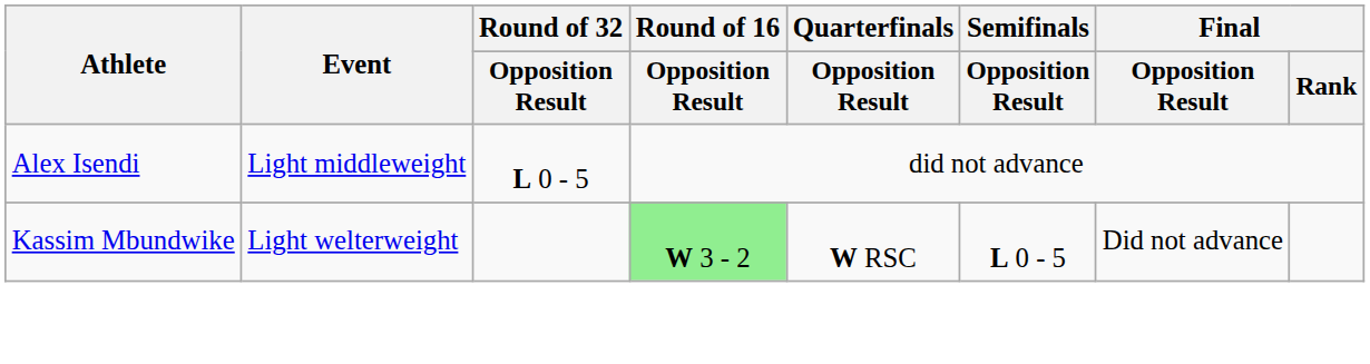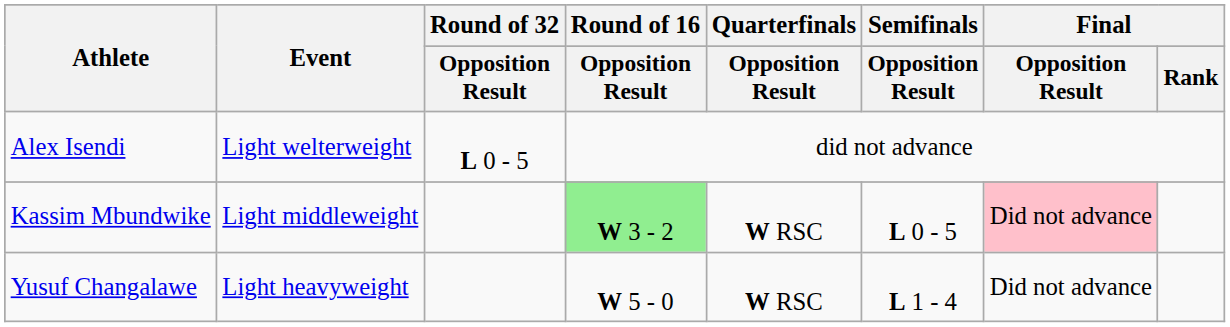 <table class="wikitable" style="font-size:90%; text-align:center">
 <tr>
 <th rowspan=2>Athlete</th>
 <th rowspan=2>Event</th>
 <th>Round of 32</th>
 <th>Round of 16</th>
 <th>Quarterfinals</th>
 <th>Semifinals</th>
 <th colspan=2>Final</th>
 </tr>
 <tr style="font-size:95%">
 <th>Opposition<br>Result</th>
 <th>Opposition<br>Result</th>
 <th>Opposition<br>Result</th>
 <th>Opposition<br>Result</th>
 <th>Opposition<br>Result</th>
 <th>Rank</th>
 </tr>
 <tr>
 <td align=left><a href='#'>Alex Isendi</a></td>
-<td align=left><a href='#'>Light middleweight</a></td>
+<td align=left><a href='#'>Light welterweight</a></td>
 <td><br><strong>L</strong> 0 - 5</td>
 <td colspan=5>did not advance</td>
 </tr>
 <tr>
 <td align=left><a href='#'>Kassim Mbundwike</a></td>
-<td align=left><a href='#'>Light welterweight</a></td>
+<td align=left><a href='#'>Light middleweight</a></td>
 <td></td>
 <td style="background: lightgreen;"><br><strong>W</strong> 3 - 2</td>
 <td><br><strong>W</strong> RSC</td>
 <td><br><strong>L</strong> 0 - 5</td>
+<td style="background: pink;">Did not advance</td>
+<td></td>
+</tr>
+<tr>
+<td align=left><a href='#'>Yusuf Changalawe</a></td>
+<td align=left><a href='#'>Light heavyweight</a></td>
+<td></td>
+<td><br><strong>W</strong> 5 - 0</td>
+<td><br><strong>W</strong> RSC</td>
+<td><br><strong>L</strong> 1 - 4</td>
 <td>Did not advance</td>
 <td></td>
 </tr>
 </table>
